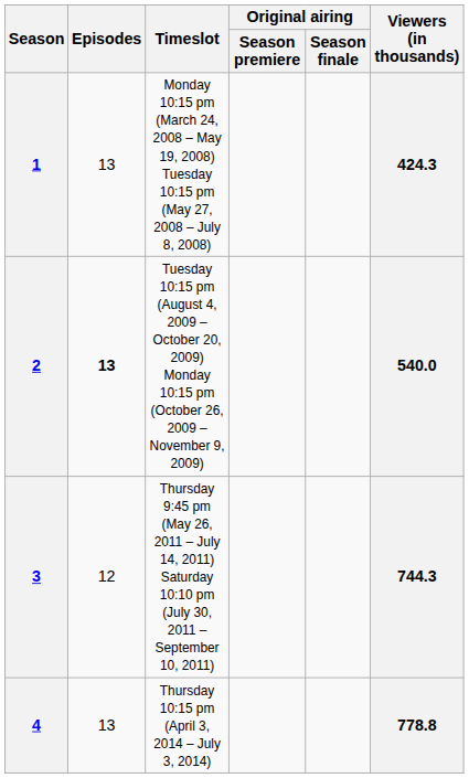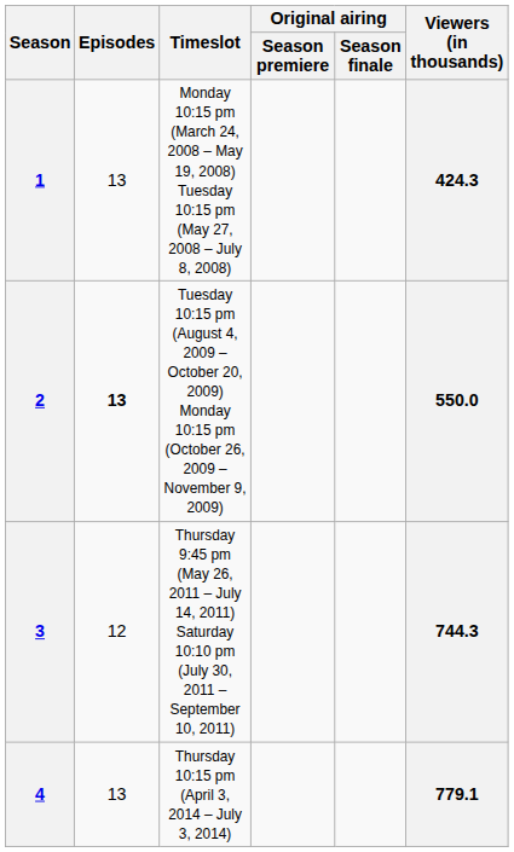 <table style="text-align:center;" class="wikitable" width="75%">
 <tr>
 <th rowspan="2">Season</th>
 <th rowspan="2">Episodes</th>
 <th rowspan="2">Timeslot</th>
 <th colspan="2">Original airing</th>
 <th rowspan="2">Viewers<br>(in thousands)</th>
 </tr>
 <tr>
 <th>Season premiere</th>
 <th>Season finale</th>
 </tr>
 <tr>
 <th><strong><a href='#'>1</a></strong></th>
 <td>13</td>
 <td><small>Monday 10:15 pm (March 24, 2008 – May 19, 2008)</small><br><small>Tuesday 10:15 pm (May 27, 2008 – July 8, 2008)</small></td>
 <td></td>
 <td></td>
 <th style="text-align:center">424.3</th>
 </tr>
 <tr>
 <th><strong><a href='#'>2</a></strong></th>
 <td><strong>13</strong></td>
 <td><small>Tuesday 10:15 pm (August 4, 2009 – October 20, 2009)</small><br><small>Monday 10:15 pm (October 26, 2009 – November 9, 2009)</small></td>
 <td></td>
 <td></td>
-<th style="text-align:center">540.0</th>
+<th style="text-align:center">550.0</th>
 </tr>
 <tr>
 <th><strong><a href='#'>3</a></strong></th>
 <td>12</td>
 <td><small>Thursday 9:45 pm (May 26, 2011 – July 14, 2011)</small><br><small>Saturday 10:10 pm (July 30, 2011 – September 10, 2011)</small></td>
 <td></td>
 <td></td>
 <th style="text-align:center">744.3</th>
 </tr>
 <tr>
 <th><strong><a href='#'>4</a></strong></th>
 <td>13</td>
 <td><small>Thursday 10:15 pm (April 3, 2014 – July 3, 2014)</small><br></td>
 <td></td>
 <td></td>
-<th style="text-align:center">778.8</th>
+<th style="text-align:center">779.1</th>
 </tr>
 </table>
